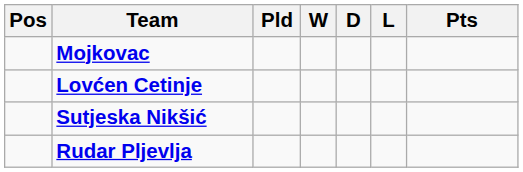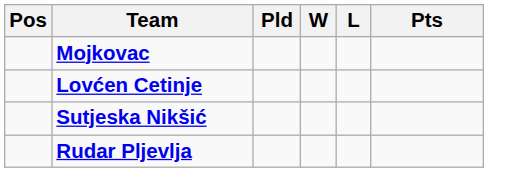 <table class="wikitable">
 <tr>
 <th>Pos</th>
 <th width="150">Team</th>
 <th width="30">Pld</th>
 <th width="20">W</th>
-<th width="20">D</th>
 <th width="20">L</th>
 <th width="80">Pts</th>
 </tr>
 <tr>
 <td></td>
 <td><strong><a href='#'>Mojkovac</a></strong></td>
-<td></td>
 <td></td>
 <td></td>
 <td></td>
 <td></td>
 </tr>
 <tr>
 <td></td>
 <td><strong><a href='#'>Lovćen Cetinje</a></strong></td>
 <td></td>
 <td></td>
 <td></td>
 <td></td>
-<td></td>
 </tr>
 <tr>
 <td></td>
 <td><strong><a href='#'>Sutjeska Nikšić</a></strong></td>
-<td></td>
 <td></td>
 <td></td>
 <td></td>
 <td></td>
 </tr>
 <tr>
 <td></td>
 <td><strong><a href='#'>Rudar Pljevlja</a></strong></td>
 <td></td>
 <td></td>
 <td></td>
 <td></td>
-<td></td>
 </tr>
 </table>
